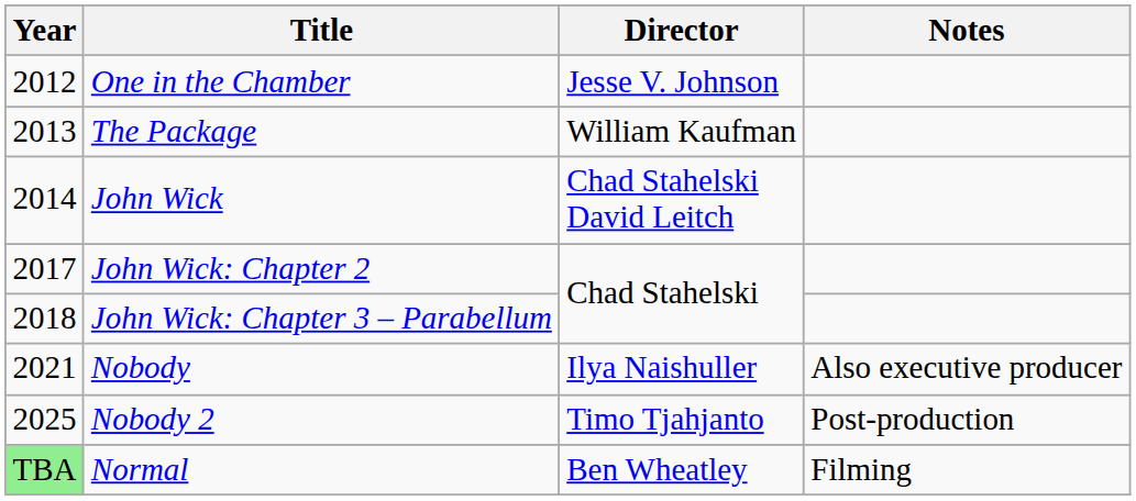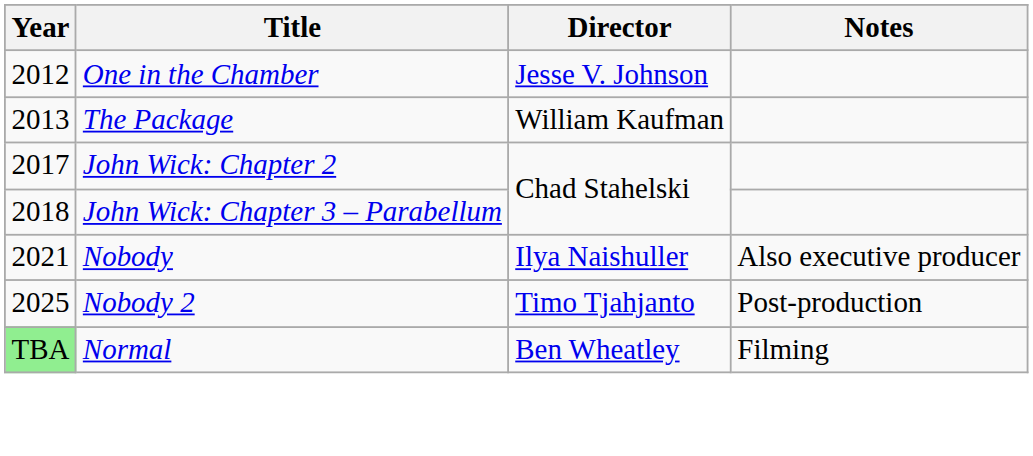 <table class="wikitable plainrowheaders">
 <tr>
 <th>Year</th>
 <th>Title</th>
 <th>Director</th>
 <th>Notes</th>
 </tr>
 <tr>
 <td>2012</td>
 <td><em><a href='#'>One in the Chamber</a></em></td>
 <td><a href='#'>Jesse V. Johnson</a></td>
 <td></td>
 </tr>
 <tr>
 <td>2013</td>
 <td><em><a href='#'>The Package</a></em></td>
 <td>William Kaufman</td>
-<td></td>
-</tr>
-<tr>
-<td>2014</td>
-<td><em><a href='#'>John Wick</a></em></td>
-<td><a href='#'>Chad Stahelski</a><br><a href='#'>David Leitch</a></td>
 <td></td>
 </tr>
 <tr>
 <td>2017</td>
 <td><em><a href='#'>John Wick: Chapter 2</a></em></td>
 <td rowspan=2>Chad Stahelski</td>
 <td></td>
 </tr>
 <tr>
 <td>2018</td>
 <td><em><a href='#'>John Wick: Chapter 3 – Parabellum</a></em></td>
 <td></td>
 </tr>
 <tr>
 <td>2021</td>
 <td><em><a href='#'>Nobody</a></em></td>
 <td><a href='#'>Ilya Naishuller</a></td>
 <td>Also executive producer</td>
 </tr>
 <tr>
 <td>2025</td>
 <td><em><a href='#'>Nobody 2</a></em></td>
 <td><a href='#'>Timo Tjahjanto</a></td>
 <td>Post-production</td>
 </tr>
 <tr>
 <td style="background: lightgreen;">TBA</td>
 <td><em><a href='#'>Normal</a></em></td>
 <td><a href='#'>Ben Wheatley</a></td>
 <td>Filming</td>
 </tr>
 </table>
